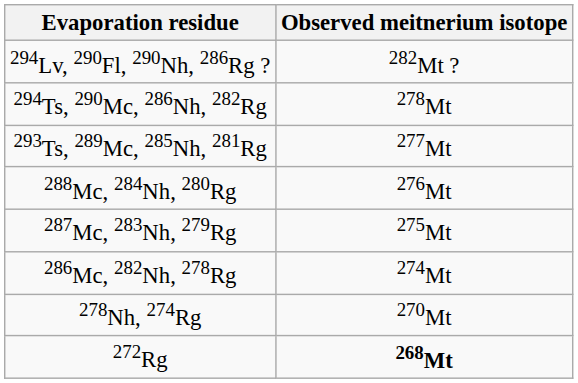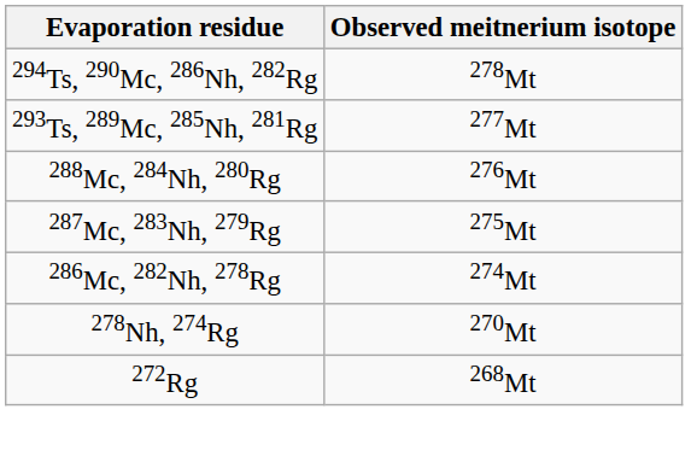 <table class="wikitable" style="text-align:center">
 <tr>
 <th>Evaporation residue</th>
 <th>Observed meitnerium isotope</th>
-</tr>
-<tr>
-<td><sup>294</sup>Lv, <sup>290</sup>Fl, <sup>290</sup>Nh, <sup>286</sup>Rg ?</td>
-<td><sup>282</sup>Mt ?</td>
 </tr>
 <tr>
 <td><sup>294</sup>Ts, <sup>290</sup>Mc, <sup>286</sup>Nh, <sup>282</sup>Rg</td>
 <td><sup>278</sup>Mt</td>
 </tr>
 <tr>
 <td><sup>293</sup>Ts, <sup>289</sup>Mc, <sup>285</sup>Nh, <sup>281</sup>Rg</td>
 <td><sup>277</sup>Mt</td>
 </tr>
 <tr>
 <td><sup>288</sup>Mc, <sup>284</sup>Nh, <sup>280</sup>Rg</td>
 <td><sup>276</sup>Mt</td>
 </tr>
 <tr>
 <td><sup>287</sup>Mc, <sup>283</sup>Nh, <sup>279</sup>Rg</td>
 <td><sup>275</sup>Mt</td>
 </tr>
 <tr>
 <td><sup>286</sup>Mc, <sup>282</sup>Nh, <sup>278</sup>Rg</td>
 <td><sup>274</sup>Mt</td>
 </tr>
 <tr>
 <td><sup>278</sup>Nh, <sup>274</sup>Rg</td>
 <td><sup>270</sup>Mt</td>
 </tr>
 <tr>
 <td><sup>272</sup>Rg</td>
-<td><strong><sup>268</sup>Mt</strong></td>
+<td><sup>268</sup>Mt</td>
 </tr>
 </table>
